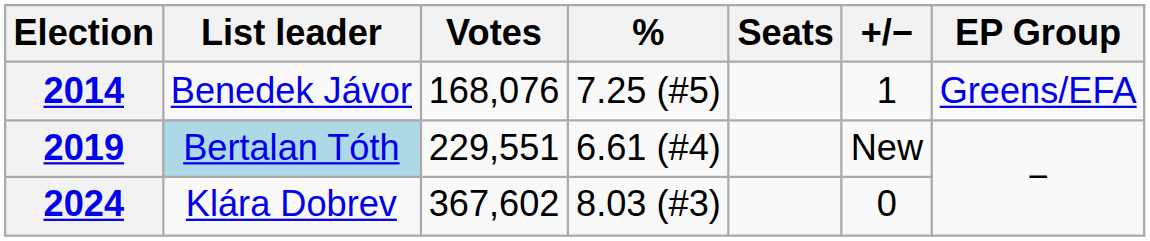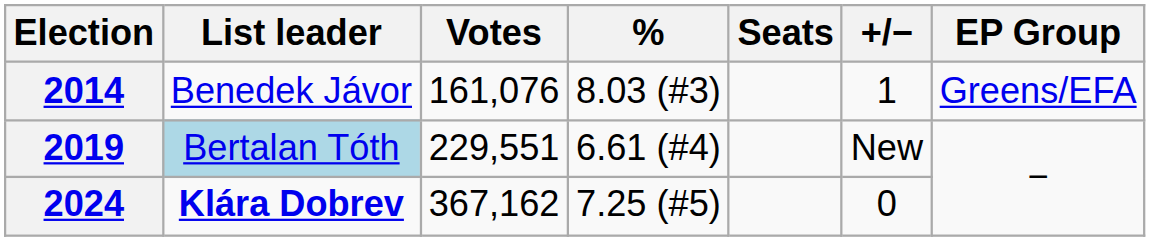 <table class=wikitable style="text-align:center;">
 <tr>
 <th>Election</th>
 <th>List leader</th>
 <th>Votes</th>
 <th>%</th>
 <th>Seats</th>
 <th>+/−</th>
 <th>EP Group</th>
 </tr>
 <tr>
 <th><a href='#'>2014</a></th>
 <td><a href='#'>Benedek Jávor</a></td>
-<td>168,076</td>
-<td>7.25 (#5)</td>
+<td>161,076</td>
+<td>8.03 (#3)</td>
 <td></td>
 <td> 1</td>
 <td><a href='#'>Greens/EFA</a></td>
 </tr>
 <tr>
 <th><a href='#'>2019</a></th>
 <td style="background: lightblue;"><a href='#'>Bertalan Tóth</a></td>
 <td>229,551</td>
 <td>6.61 (#4)</td>
 <td></td>
 <td>New</td>
 <td rowspan=2>−</td>
 </tr>
 <tr>
 <th><a href='#'>2024</a></th>
-<td><a href='#'>Klára Dobrev</a></td>
-<td>367,602</td>
-<td>8.03 (#3)</td>
+<td><strong><a href='#'>Klára Dobrev</a></strong></td>
+<td>367,162</td>
+<td>7.25 (#5)</td>
 <td></td>
 <td> 0</td>
 </tr>
 </table>
